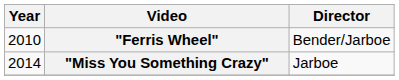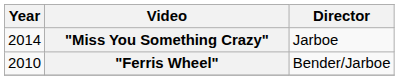 <table class="wikitable plainrowheaders">
 <tr>
 <th>Year</th>
 <th style="width:16em;">Video</th>
 <th>Director</th>
 </tr>
 <tr>
+<td>2014</td>
+<th scope="row">"Miss You Something Crazy"</th>
+<td>Jarboe</td>
+</tr>
+<tr>
 <td>2010</td>
 <th scope="row">"Ferris Wheel"</th>
 <td>Bender/Jarboe</td>
 </tr>
 <tr>
-<td>2014</td>
-<th scope="row">"Miss You Something Crazy"</th>
-<td>Jarboe</td>
-</tr>
-<tr>
 </tr>
 </table>
